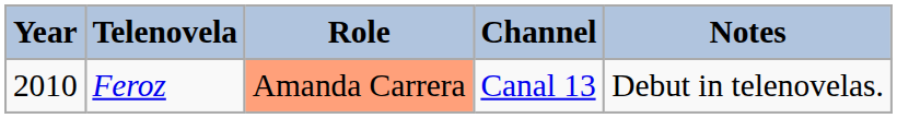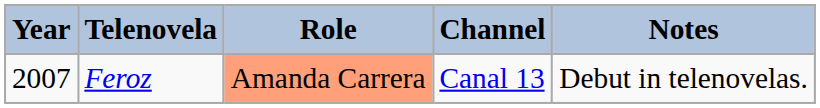 <table class="wikitable" border="1" style="font-size: 90%;" ;>
 <tr style="text-align:center;">
 <th style="background:#b0c4de;">Year</th>
 <th style="background:#b0c4de;">Telenovela</th>
 <th style="background:#b0c4de;">Role</th>
 <th style="background:#b0c4de;">Channel</th>
 <th style="background:#b0c4de;">Notes</th>
 </tr>
 <tr>
-<td>2010</td>
+<td>2007</td>
 <td><em><a href='#'>Feroz</a></em></td>
 <td style="background: lightsalmon;">Amanda Carrera</td>
 <td><a href='#'>Canal 13</a></td>
 <td>Debut in telenovelas.</td>
 </tr>
 </table>
